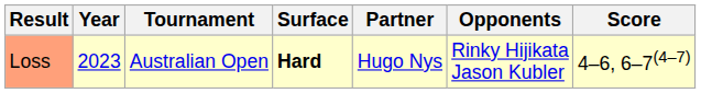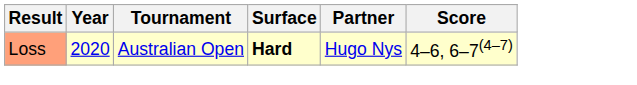 <table class="wikitable">
 <tr>
 <th>Result</th>
 <th>Year</th>
 <th>Tournament</th>
 <th>Surface</th>
 <th>Partner</th>
-<th>Opponents</th>
 <th class="unsortable">Score</th>
 </tr>
 <tr style="background:#FFFFCC;">
 <td bgcolor=ffa07a>Loss</td>
-<td><a href='#'>2023</a></td>
+<td><a href='#'>2020</a></td>
 <td><a href='#'>Australian Open</a></td>
 <td><strong>Hard</strong></td>
 <td> <a href='#'>Hugo Nys</a></td>
-<td> <a href='#'>Rinky Hijikata</a><br> <a href='#'>Jason Kubler</a></td>
 <td>4–6, 6–7<sup>(4–7)</sup></td>
 </tr>
 </table>
